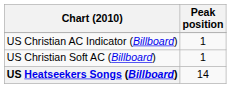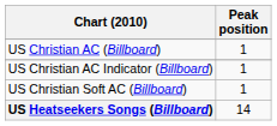 <table class="wikitable sortable plainrowheaders" style="text-align:center">
 <tr>
 <th scope="col">Chart (2010)</th>
 <th scope="col">Peak<br> position</th>
 </tr>
 <tr>
+</tr>
+<tr>
+<td align="left">US <a href='#'>Christian AC</a> (<em><a href='#'>Billboard</a></em>)</td>
+<td>1</td>
 </tr>
 <tr>
 </tr>
 <tr>
 </tr>
 <tr>
 <td align="left">US Christian AC Indicator (<em><a href='#'>Billboard</a></em>)</td>
 <td align="center">1</td>
 </tr>
 <tr>
 <td align="left">US Christian Soft AC (<em><a href='#'>Billboard</a></em>)</td>
 <td align="center">1</td>
 </tr>
 <tr>
 <th scope="row">US <a href='#'>Heatseekers Songs</a> (<a href='#'><em>Billboard</em></a>)</th>
 <td>14</td>
 </tr>
 </table>
